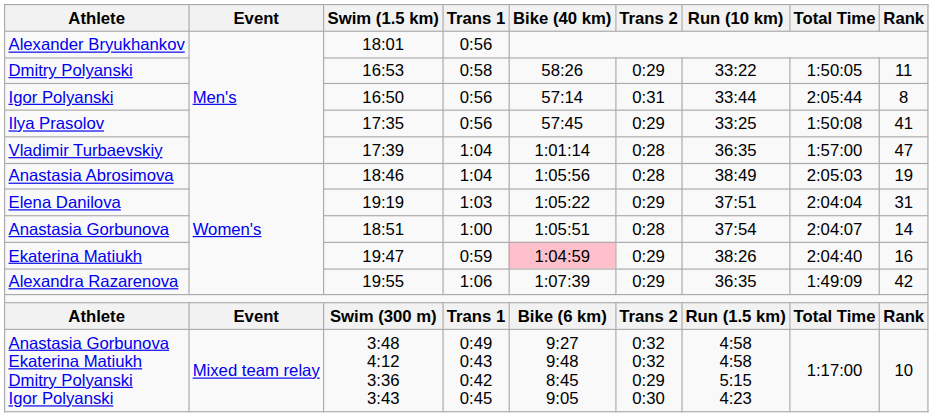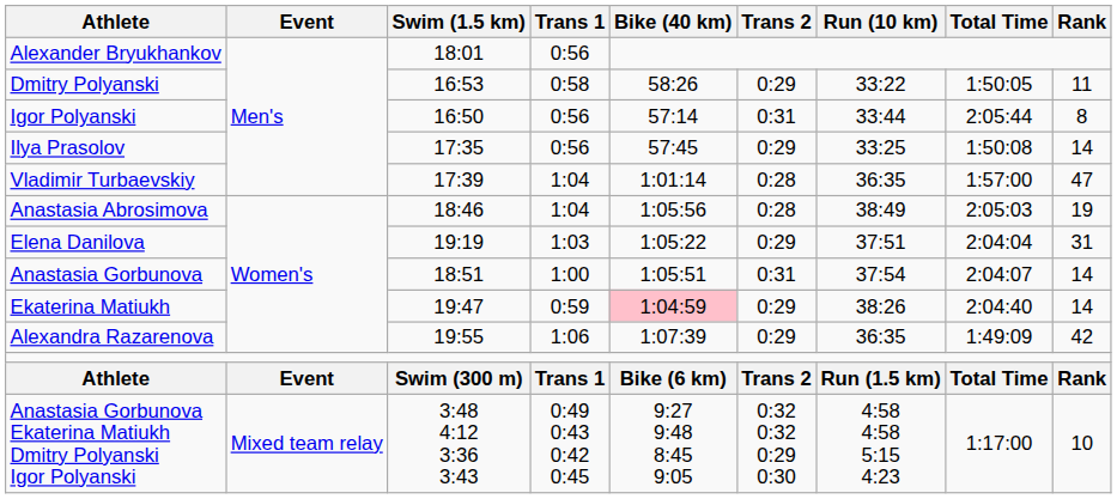 <table class="wikitable" style="font-size:90%">
 <tr>
 <th>Athlete</th>
 <th>Event</th>
 <th>Swim (1.5 km)</th>
 <th>Trans 1</th>
 <th>Bike (40 km)</th>
 <th>Trans 2</th>
 <th>Run (10 km)</th>
 <th>Total Time</th>
 <th>Rank</th>
 </tr>
 <tr align=center>
 <td align=left><a href='#'>Alexander Bryukhankov</a></td>
 <td align=left rowspan=5><a href='#'>Men's</a></td>
 <td>18:01</td>
 <td>0:56</td>
 <td colspan=5></td>
 </tr>
 <tr align=center>
 <td align=left><a href='#'>Dmitry Polyanski</a></td>
 <td>16:53</td>
 <td>0:58</td>
 <td>58:26</td>
 <td>0:29</td>
 <td>33:22</td>
 <td>1:50:05</td>
 <td>11</td>
 </tr>
 <tr align=center>
 <td align=left><a href='#'>Igor Polyanski</a></td>
 <td>16:50</td>
 <td>0:56</td>
 <td>57:14</td>
 <td>0:31</td>
 <td>33:44</td>
 <td>2:05:44</td>
 <td>8</td>
 </tr>
 <tr align=center>
 <td align=left><a href='#'>Ilya Prasolov</a></td>
 <td>17:35</td>
 <td>0:56</td>
 <td>57:45</td>
 <td>0:29</td>
 <td>33:25</td>
 <td>1:50:08</td>
-<td>41</td>
+<td>14</td>
 </tr>
 <tr align=center>
 <td align=left><a href='#'>Vladimir Turbaevskiy</a></td>
 <td>17:39</td>
 <td>1:04</td>
 <td>1:01:14</td>
 <td>0:28</td>
 <td>36:35</td>
 <td>1:57:00</td>
 <td>47</td>
 </tr>
 <tr align=center>
 <td align=left><a href='#'>Anastasia Abrosimova</a></td>
 <td align=left rowspan=5><a href='#'>Women's</a></td>
 <td>18:46</td>
 <td>1:04</td>
 <td>1:05:56</td>
 <td>0:28</td>
 <td>38:49</td>
 <td>2:05:03</td>
 <td>19</td>
 </tr>
 <tr align=center>
 <td align=left><a href='#'>Elena Danilova</a></td>
 <td>19:19</td>
 <td>1:03</td>
 <td>1:05:22</td>
 <td>0:29</td>
 <td>37:51</td>
 <td>2:04:04</td>
 <td>31</td>
 </tr>
 <tr align=center>
 <td align=left><a href='#'>Anastasia Gorbunova</a></td>
 <td>18:51</td>
 <td>1:00</td>
 <td>1:05:51</td>
-<td>0:28</td>
+<td>0:31</td>
 <td>37:54</td>
 <td>2:04:07</td>
 <td>14</td>
 </tr>
 <tr align=center>
 <td align=left><a href='#'>Ekaterina Matiukh</a></td>
 <td>19:47</td>
 <td>0:59</td>
 <td style="background: pink;">1:04:59</td>
 <td>0:29</td>
 <td>38:26</td>
 <td>2:04:40</td>
-<td>16</td>
+<td>14</td>
 </tr>
 <tr align=center>
 <td align=left><a href='#'>Alexandra Razarenova</a></td>
 <td>19:55</td>
 <td>1:06</td>
 <td>1:07:39</td>
 <td>0:29</td>
 <td>36:35</td>
 <td>1:49:09</td>
 <td>42</td>
 </tr>
 <tr>
 <td colspan=9></td>
 </tr>
 <tr>
 <th>Athlete</th>
 <th>Event</th>
 <th>Swim (300 m)</th>
 <th>Trans 1</th>
 <th>Bike (6 km)</th>
 <th>Trans 2</th>
 <th>Run (1.5 km)</th>
 <th>Total Time</th>
 <th>Rank</th>
 </tr>
 <tr align=center>
 <td align=left><a href='#'>Anastasia Gorbunova</a><br><a href='#'>Ekaterina Matiukh</a><br><a href='#'>Dmitry Polyanski</a><br><a href='#'>Igor Polyanski</a></td>
 <td align=left><a href='#'>Mixed team relay</a></td>
 <td>3:48<br>4:12<br>3:36<br>3:43</td>
 <td>0:49<br>0:43<br>0:42<br>0:45</td>
 <td>9:27<br>9:48<br>8:45<br>9:05</td>
 <td>0:32<br>0:32<br>0:29<br>0:30</td>
 <td>4:58<br>4:58<br>5:15<br>4:23</td>
 <td>1:17:00</td>
 <td>10</td>
 </tr>
 </table>
